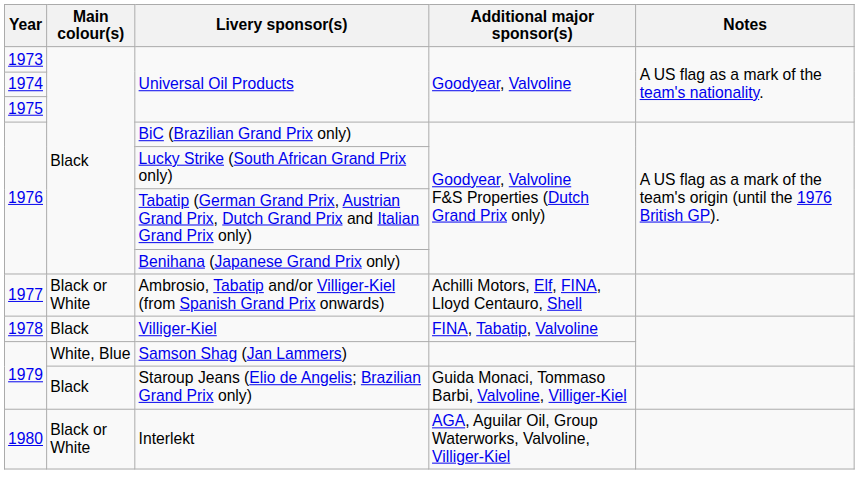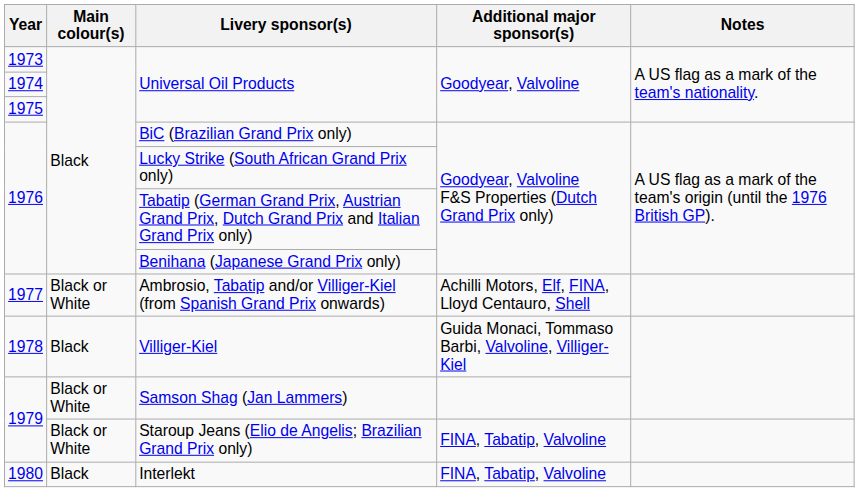 <table class="wikitable">
 <tr>
 <th>Year</th>
 <th>Main colour(s)</th>
 <th>Livery sponsor(s)</th>
 <th>Additional major sponsor(s)</th>
 <th>Notes</th>
 </tr>
 <tr>
 <td><a href='#'>1973</a></td>
 <td rowspan="7">Black</td>
 <td rowspan="3"><a href='#'>Universal Oil Products</a></td>
 <td rowspan="3"><a href='#'>Goodyear</a>, <a href='#'>Valvoline</a></td>
 <td rowspan="3">A US flag as a mark of the <a href='#'>team's nationality</a>.</td>
 </tr>
 <tr>
 <td><a href='#'>1974</a></td>
 </tr>
 <tr>
 <td><a href='#'>1975</a></td>
 </tr>
 <tr>
 <td rowspan="4"><a href='#'>1976</a></td>
 <td><a href='#'>BiC</a> (<a href='#'>Brazilian Grand Prix</a> only)</td>
 <td rowspan="4"><a href='#'>Goodyear</a>, <a href='#'>Valvoline</a><br>F&S Properties (<a href='#'>Dutch Grand Prix</a> only)</td>
 <td rowspan="4">A US flag as a mark of the team's origin (until the <a href='#'>1976 British GP</a>).</td>
 </tr>
 <tr>
 <td><a href='#'>Lucky Strike</a> (<a href='#'>South African Grand Prix</a> only)</td>
 </tr>
 <tr>
 <td><a href='#'>Tabatip</a> (<a href='#'>German Grand Prix</a>, <a href='#'>Austrian Grand Prix</a>, <a href='#'>Dutch Grand Prix</a> and <a href='#'>Italian Grand Prix</a> only)</td>
 </tr>
 <tr>
 <td><a href='#'>Benihana</a> (<a href='#'>Japanese Grand Prix</a> only)</td>
 </tr>
 <tr>
 <td><a href='#'>1977</a></td>
 <td>Black or White</td>
 <td>Ambrosio, <a href='#'>Tabatip</a> and/or <a href='#'>Villiger-Kiel</a> (from <a href='#'>Spanish Grand Prix</a> onwards)</td>
 <td>Achilli Motors, <a href='#'>Elf</a>, <a href='#'>FINA</a>, Lloyd Centauro, <a href='#'>Shell</a></td>
 <td></td>
 </tr>
 <tr>
 <td><a href='#'>1978</a></td>
 <td>Black</td>
 <td><a href='#'>Villiger-Kiel</a></td>
-<td><a href='#'>FINA</a>, <a href='#'>Tabatip</a>, <a href='#'>Valvoline</a></td>
+<td>Guida Monaci, Tommaso Barbi, <a href='#'>Valvoline</a>, <a href='#'>Villiger-Kiel</a></td>
 </tr>
 <tr>
 <td rowspan="2"><a href='#'>1979</a></td>
-<td>White, Blue</td>
+<td>Black or White</td>
 <td><a href='#'>Samson Shag</a> (<a href='#'>Jan Lammers</a>)</td>
 <td></td>
 </tr>
 <tr>
-<td>Black</td>
+<td>Black or White</td>
 <td>Staroup Jeans (<a href='#'>Elio de Angelis</a>; <a href='#'>Brazilian Grand Prix</a> only)</td>
-<td>Guida Monaci, Tommaso Barbi, <a href='#'>Valvoline</a>, <a href='#'>Villiger-Kiel</a></td>
+<td><a href='#'>FINA</a>, <a href='#'>Tabatip</a>, <a href='#'>Valvoline</a></td>
 <td></td>
 </tr>
 <tr>
 <td><a href='#'>1980</a></td>
-<td>Black or White</td>
+<td>Black</td>
 <td>Interlekt</td>
-<td><a href='#'>AGA</a>, Aguilar Oil, Group Waterworks, Valvoline, <a href='#'>Villiger-Kiel</a></td>
+<td><a href='#'>FINA</a>, <a href='#'>Tabatip</a>, <a href='#'>Valvoline</a></td>
 <td></td>
 </tr>
 </table>
